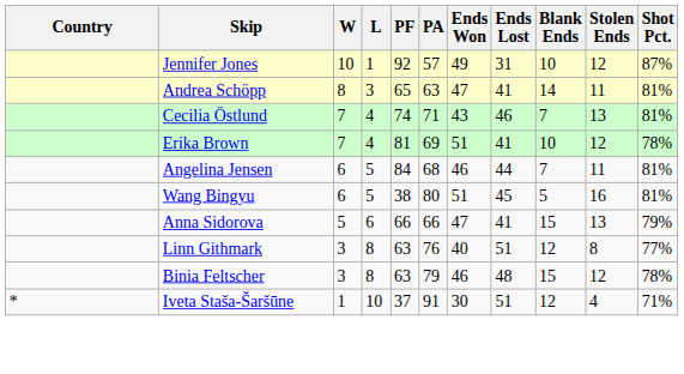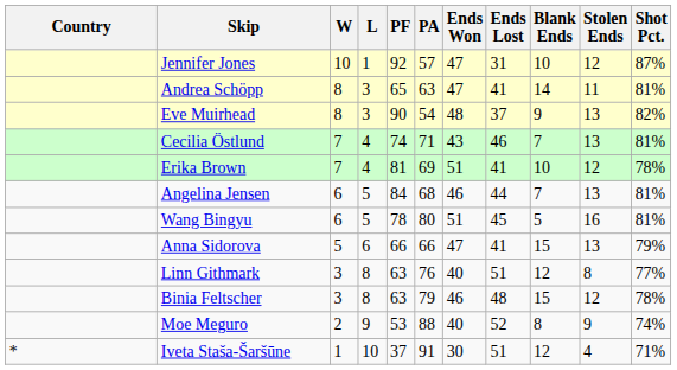 <table class="wikitable">
 <tr>
 <th bgcolor="#efefef" width="140">Country</th>
 <th bgcolor="#efefef" width="160">Skip</th>
 <th bgcolor="#efefef" width="20">W</th>
 <th bgcolor="#efefef" width="20">L</th>
 <th bgcolor="#efefef" width="20">PF</th>
 <th bgcolor="#efefef" width="20">PA</th>
 <th bgcolor="#efefef" width="20">Ends <br> Won</th>
 <th bgcolor="#efefef" width="20">Ends <br> Lost</th>
 <th bgcolor="#efefef" width="20">Blank <br> Ends</th>
 <th bgcolor="#efefef" width="20">Stolen <br> Ends</th>
 <th bgcolor="#efefef" width="20">Shot <br> Pct.</th>
 </tr>
 <tr bgcolor="#ffffcc">
 <td></td>
 <td><a href='#'>Jennifer Jones</a></td>
 <td>10</td>
 <td>1</td>
 <td>92</td>
 <td>57</td>
-<td>49</td>
+<td>47</td>
 <td>31</td>
 <td>10</td>
 <td>12</td>
 <td>87%</td>
 </tr>
 <tr bgcolor="#ffffcc">
 <td></td>
 <td><a href='#'>Andrea Schöpp</a></td>
 <td>8</td>
 <td>3</td>
 <td>65</td>
 <td>63</td>
 <td>47</td>
 <td>41</td>
 <td>14</td>
 <td>11</td>
 <td>81%</td>
+</tr>
+<tr bgcolor="#ffffcc">
+<td></td>
+<td><a href='#'>Eve Muirhead</a></td>
+<td>8</td>
+<td>3</td>
+<td>90</td>
+<td>54</td>
+<td>48</td>
+<td>37</td>
+<td>9</td>
+<td>13</td>
+<td>82%</td>
 </tr>
 <tr bgcolor="#ccffcc">
 <td></td>
 <td><a href='#'>Cecilia Östlund</a></td>
 <td>7</td>
 <td>4</td>
 <td>74</td>
 <td>71</td>
 <td>43</td>
 <td>46</td>
 <td>7</td>
 <td>13</td>
 <td>81%</td>
 </tr>
 <tr bgcolor="#ccffcc">
 <td></td>
 <td><a href='#'>Erika Brown</a></td>
 <td>7</td>
 <td>4</td>
 <td>81</td>
 <td>69</td>
 <td>51</td>
 <td>41</td>
 <td>10</td>
 <td>12</td>
 <td>78%</td>
 </tr>
 <tr>
 <td></td>
 <td><a href='#'>Angelina Jensen</a></td>
 <td>6</td>
 <td>5</td>
 <td>84</td>
 <td>68</td>
 <td>46</td>
 <td>44</td>
 <td>7</td>
-<td>11</td>
+<td>13</td>
 <td>81%</td>
 </tr>
 <tr>
 <td></td>
 <td><a href='#'>Wang Bingyu</a></td>
 <td>6</td>
 <td>5</td>
-<td>38</td>
+<td>78</td>
 <td>80</td>
 <td>51</td>
 <td>45</td>
 <td>5</td>
 <td>16</td>
 <td>81%</td>
 </tr>
 <tr>
 <td></td>
 <td><a href='#'>Anna Sidorova</a></td>
 <td>5</td>
 <td>6</td>
 <td>66</td>
 <td>66</td>
 <td>47</td>
 <td>41</td>
 <td>15</td>
 <td>13</td>
 <td>79%</td>
 </tr>
 <tr>
 <td></td>
 <td><a href='#'>Linn Githmark</a></td>
 <td>3</td>
 <td>8</td>
 <td>63</td>
 <td>76</td>
 <td>40</td>
 <td>51</td>
 <td>12</td>
 <td>8</td>
 <td>77%</td>
 </tr>
 <tr>
 <td></td>
 <td><a href='#'>Binia Feltscher</a></td>
 <td>3</td>
 <td>8</td>
 <td>63</td>
 <td>79</td>
 <td>46</td>
 <td>48</td>
 <td>15</td>
 <td>12</td>
 <td>78%</td>
 </tr>
 <tr>
+<td></td>
+<td><a href='#'>Moe Meguro</a></td>
+<td>2</td>
+<td>9</td>
+<td>53</td>
+<td>88</td>
+<td>40</td>
+<td>52</td>
+<td>8</td>
+<td>9</td>
+<td>74%</td>
+</tr>
+<tr>
 <td>*</td>
 <td><a href='#'>Iveta Staša-Šaršūne</a></td>
 <td>1</td>
 <td>10</td>
 <td>37</td>
 <td>91</td>
 <td>30</td>
 <td>51</td>
 <td>12</td>
 <td>4</td>
 <td>71%</td>
 </tr>
 </table>
